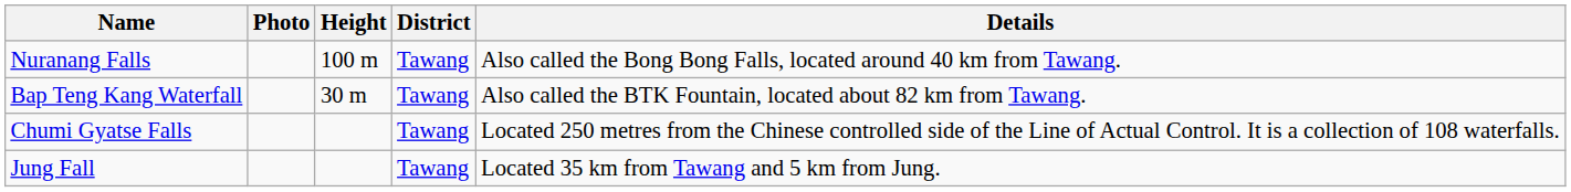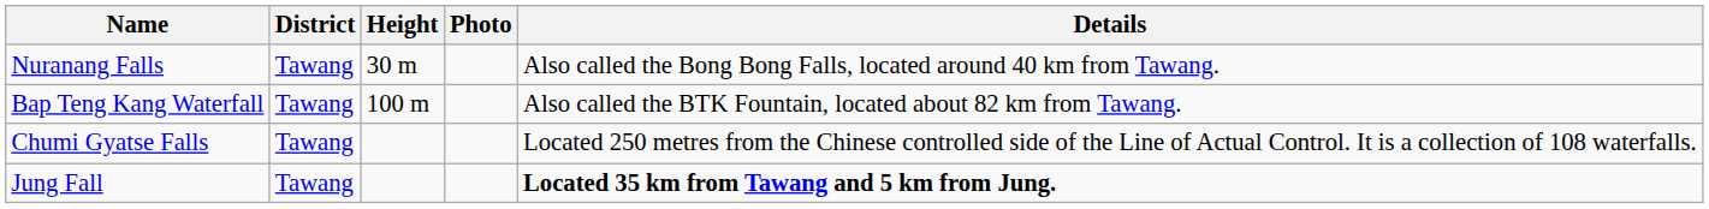 <table class="wikitable sortable">
 <tr>
 <th>Name</th>
+<th>District</th>
+<th>Height</th>
 <th class="unsortable">Photo</th>
-<th>Height</th>
-<th>District</th>
 <th>Details</th>
 </tr>
 <tr>
 <td><a href='#'>Nuranang Falls</a></td>
+<td><a href='#'>Tawang</a></td>
+<td>30 m</td>
 <td></td>
-<td>100 m</td>
-<td><a href='#'>Tawang</a></td>
 <td>Also called the Bong Bong Falls, located around 40 km from <a href='#'>Tawang</a>.</td>
 </tr>
 <tr>
 <td><a href='#'>Bap Teng Kang Waterfall</a></td>
+<td><a href='#'>Tawang</a></td>
+<td>100 m</td>
 <td></td>
-<td>30 m</td>
-<td><a href='#'>Tawang</a></td>
 <td>Also called the BTK Fountain, located about 82 km from <a href='#'>Tawang</a>.</td>
 </tr>
 <tr>
 <td><a href='#'>Chumi Gyatse Falls</a></td>
+<td><a href='#'>Tawang</a></td>
 <td></td>
 <td></td>
-<td><a href='#'>Tawang</a></td>
 <td>Located 250 metres from the Chinese controlled side of the Line of Actual Control. It is a collection of 108 waterfalls.</td>
 </tr>
 <tr>
 <td><a href='#'>Jung Fall</a></td>
+<td><a href='#'>Tawang</a></td>
 <td></td>
 <td></td>
-<td><a href='#'>Tawang</a></td>
-<td>Located 35 km from <a href='#'>Tawang</a> and 5 km from Jung.</td>
+<td><strong>Located 35 km from <a href='#'>Tawang</a> and 5 km from Jung.</strong></td>
 </tr>
 </table>
